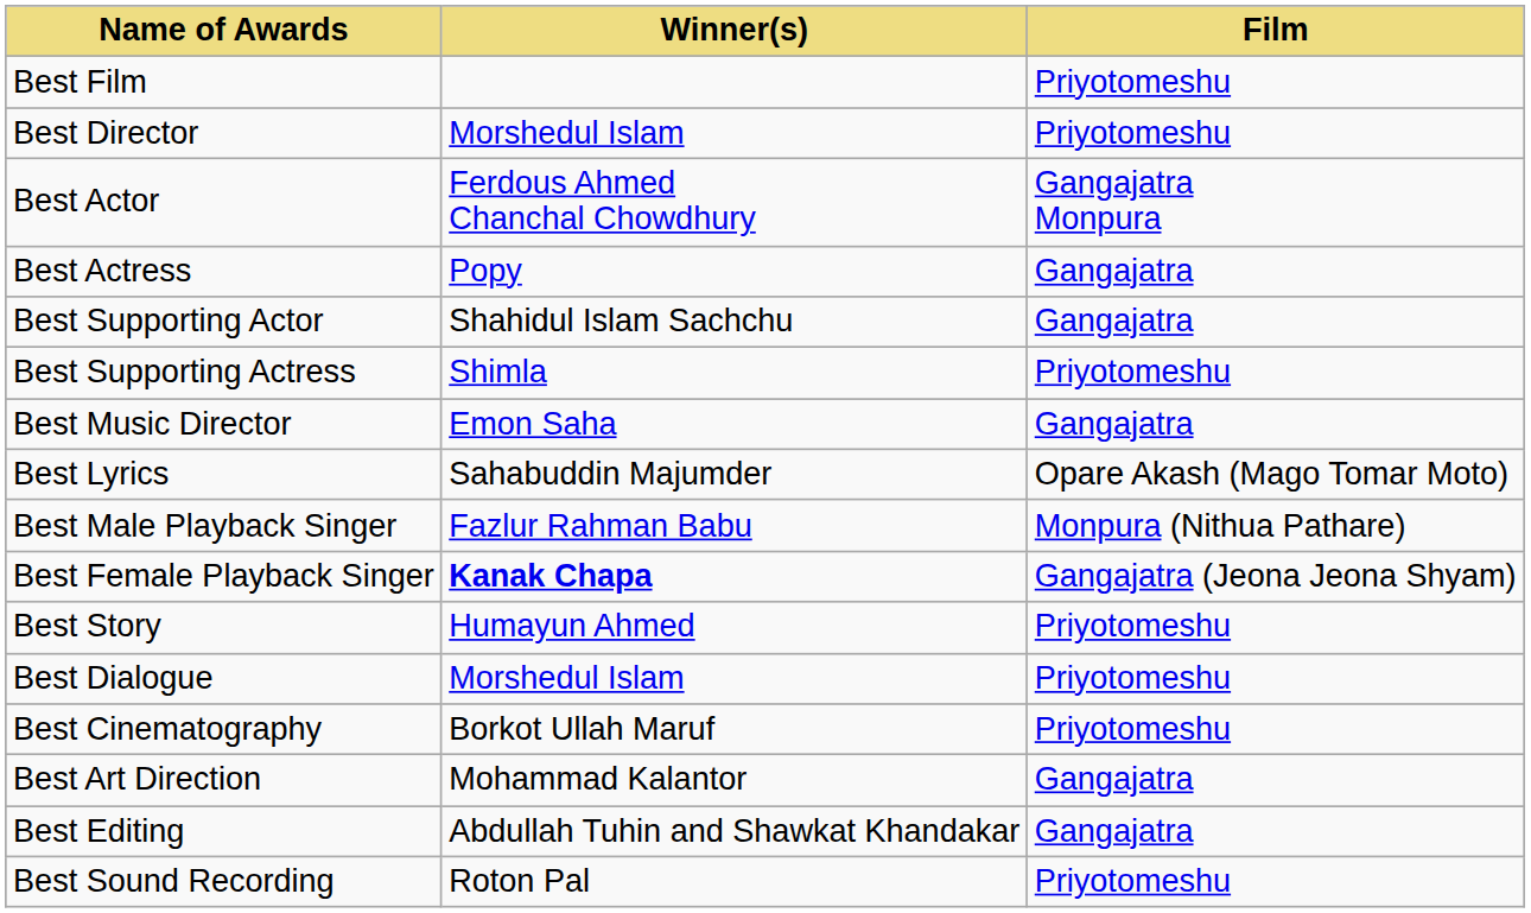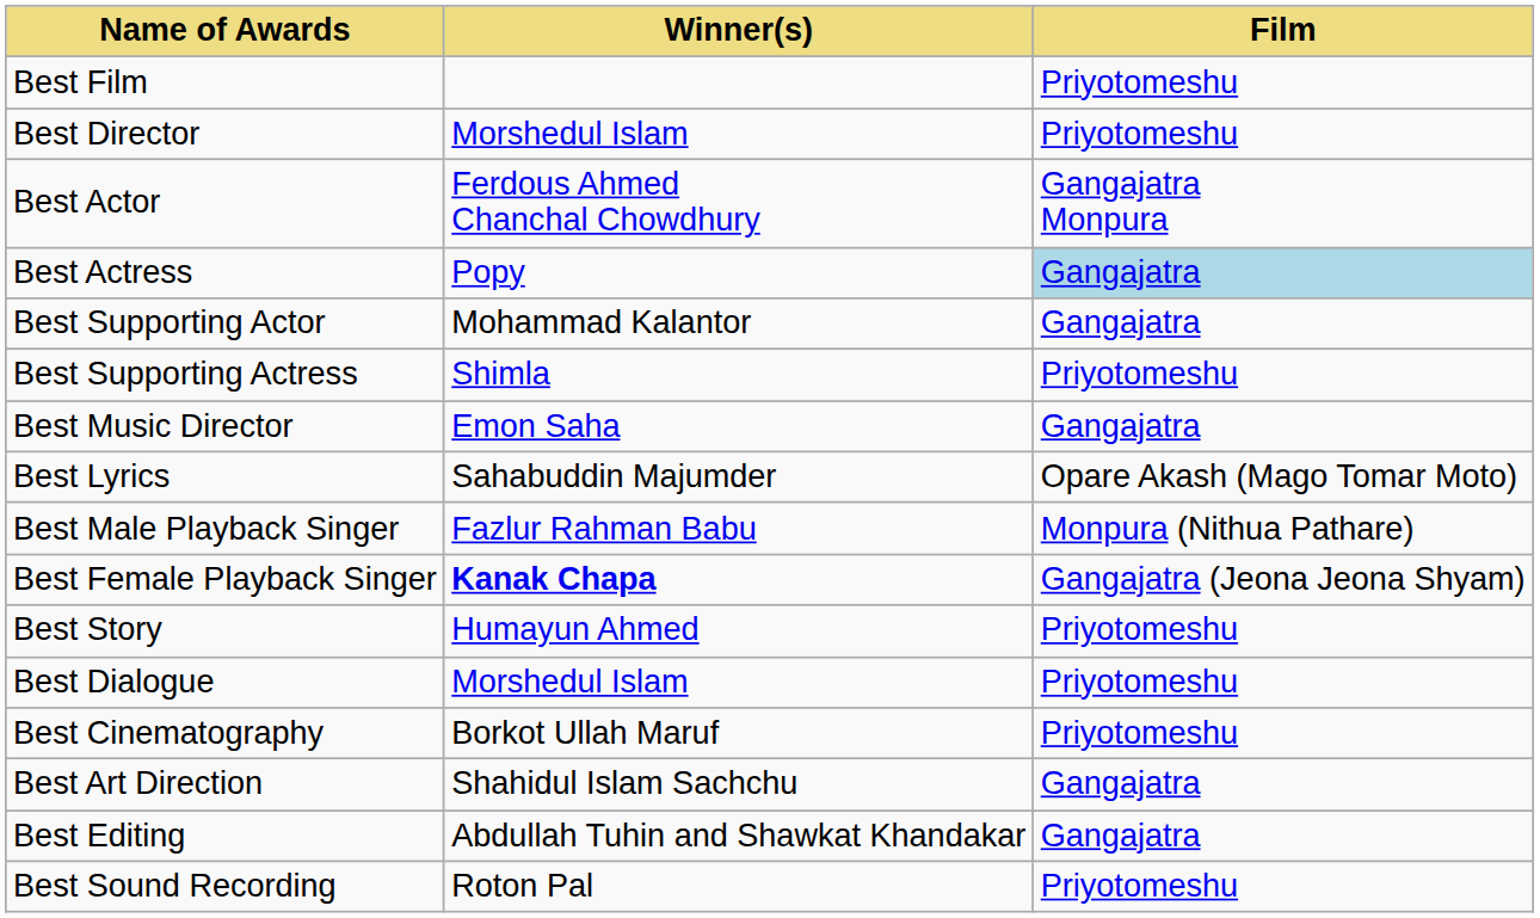 <table class="wikitable">
 <tr>
 <th style="background:#EEDD82;">Name of Awards</th>
 <th style="background:#EEDD82;">Winner(s)</th>
 <th style="background:#EEDD82;">Film</th>
 </tr>
 <tr>
 <td>Best Film</td>
 <td></td>
 <td><a href='#'>Priyotomeshu</a></td>
 </tr>
 <tr>
 <td>Best Director</td>
 <td><a href='#'>Morshedul Islam</a></td>
 <td><a href='#'>Priyotomeshu</a></td>
 </tr>
 <tr>
 <td>Best Actor</td>
 <td><a href='#'>Ferdous Ahmed</a><br><a href='#'>Chanchal Chowdhury</a></td>
 <td><a href='#'>Gangajatra</a><br><a href='#'>Monpura</a></td>
 </tr>
 <tr>
 <td>Best Actress</td>
 <td><a href='#'>Popy</a></td>
-<td><a href='#'>Gangajatra</a></td>
+<td style="background: lightblue;"><a href='#'>Gangajatra</a></td>
 </tr>
 <tr>
 <td>Best Supporting Actor</td>
-<td>Shahidul Islam Sachchu</td>
+<td>Mohammad Kalantor</td>
 <td><a href='#'>Gangajatra</a></td>
 </tr>
 <tr>
 <td>Best Supporting Actress</td>
 <td><a href='#'>Shimla</a></td>
 <td><a href='#'>Priyotomeshu</a></td>
 </tr>
 <tr>
 <td>Best Music Director</td>
 <td><a href='#'>Emon Saha</a></td>
 <td><a href='#'>Gangajatra</a></td>
 </tr>
 <tr>
 <td>Best Lyrics</td>
 <td>Sahabuddin Majumder</td>
 <td>Opare Akash (Mago Tomar Moto)</td>
 </tr>
 <tr>
 <td>Best Male Playback Singer</td>
 <td><a href='#'>Fazlur Rahman Babu</a></td>
 <td><a href='#'>Monpura</a> (Nithua Pathare)</td>
 </tr>
 <tr>
 <td>Best Female Playback Singer</td>
 <td><strong><a href='#'>Kanak Chapa</a></strong></td>
 <td><a href='#'>Gangajatra</a> (Jeona Jeona Shyam)</td>
 </tr>
 <tr>
 <td>Best Story</td>
 <td><a href='#'>Humayun Ahmed</a></td>
 <td><a href='#'>Priyotomeshu</a></td>
 </tr>
 <tr>
 <td>Best Dialogue</td>
 <td><a href='#'>Morshedul Islam</a></td>
 <td><a href='#'>Priyotomeshu</a></td>
 </tr>
 <tr>
 <td>Best Cinematography</td>
 <td>Borkot Ullah Maruf</td>
 <td><a href='#'>Priyotomeshu</a></td>
 </tr>
 <tr>
 <td>Best Art Direction</td>
-<td>Mohammad Kalantor</td>
+<td>Shahidul Islam Sachchu</td>
 <td><a href='#'>Gangajatra</a></td>
 </tr>
 <tr>
 <td>Best Editing</td>
 <td>Abdullah Tuhin and Shawkat Khandakar</td>
 <td><a href='#'>Gangajatra</a></td>
 </tr>
 <tr>
 <td>Best Sound Recording</td>
 <td>Roton Pal</td>
 <td><a href='#'>Priyotomeshu</a></td>
 </tr>
 </table>
